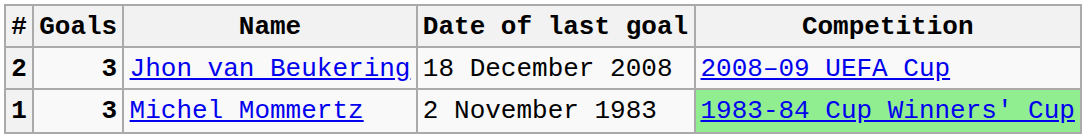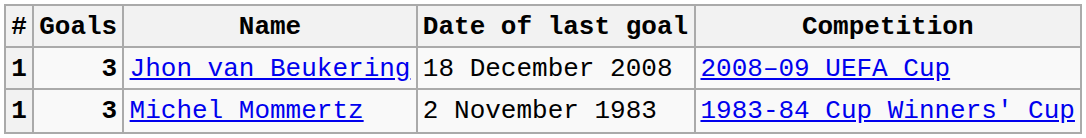 <table class="wikitable">
 <tr>
 <th>#</th>
 <th>Goals</th>
 <th>Name</th>
 <th>Date of last goal</th>
 <th>Competition</th>
 </tr>
 <tr>
-<th align=center>2</th>
+<th align=center>1</th>
 <td align=right><strong>3</strong></td>
 <td> <a href='#'>Jhon van Beukering</a></td>
 <td>18 December 2008</td>
 <td><a href='#'>2008–09 UEFA Cup</a></td>
 </tr>
 <tr>
 <th align=center>1</th>
 <td align=right><strong>3</strong></td>
 <td> <a href='#'>Michel Mommertz</a></td>
 <td>2 November 1983</td>
-<td style="background: lightgreen;"><a href='#'>1983-84 Cup Winners' Cup</a></td>
+<td><a href='#'>1983-84 Cup Winners' Cup</a></td>
 </tr>
 </table>
